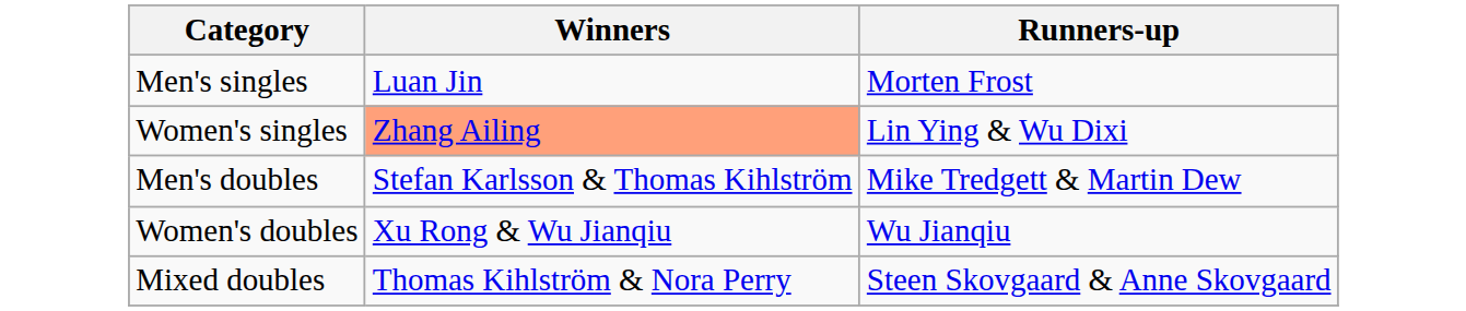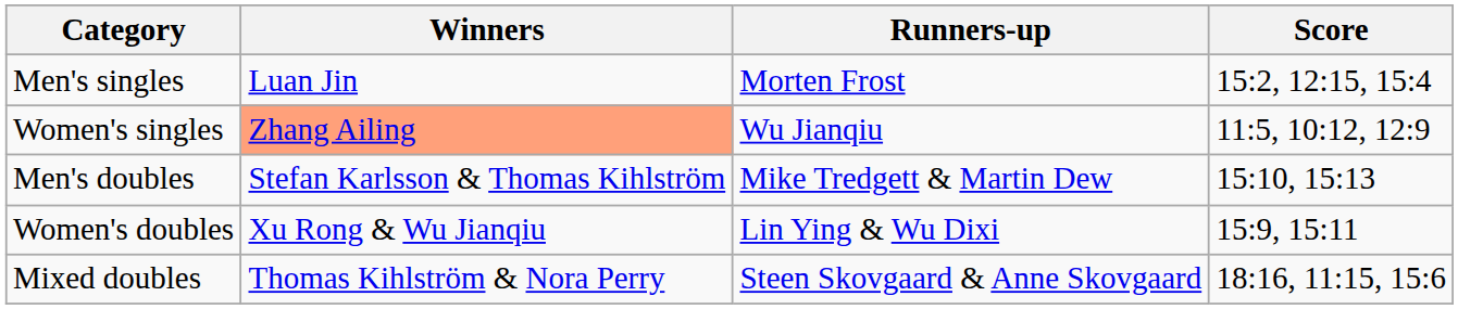 <table class=wikitable style="margin:auto;">
 <tr>
 <th>Category</th>
 <th>Winners</th>
 <th>Runners-up</th>
+<th>Score</th>
 </tr>
 <tr>
 <td>Men's singles</td>
 <td> <a href='#'>Luan Jin</a></td>
 <td> <a href='#'>Morten Frost</a></td>
+<td>15:2, 12:15, 15:4</td>
 </tr>
 <tr>
 <td>Women's singles</td>
 <td style="background: lightsalmon;"> <a href='#'>Zhang Ailing</a></td>
-<td> <a href='#'>Lin Ying</a> & <a href='#'>Wu Dixi</a></td>
+<td> <a href='#'>Wu Jianqiu</a></td>
+<td>11:5, 10:12, 12:9</td>
 </tr>
 <tr>
 <td>Men's doubles</td>
 <td> <a href='#'>Stefan Karlsson</a> & <a href='#'>Thomas Kihlström</a></td>
 <td> <a href='#'>Mike Tredgett</a> & <a href='#'>Martin Dew</a></td>
+<td>15:10, 15:13</td>
 </tr>
 <tr>
 <td>Women's doubles</td>
 <td> <a href='#'>Xu Rong</a> & <a href='#'>Wu Jianqiu</a></td>
-<td> <a href='#'>Wu Jianqiu</a></td>
+<td> <a href='#'>Lin Ying</a> & <a href='#'>Wu Dixi</a></td>
+<td>15:9, 15:11</td>
 </tr>
 <tr>
 <td>Mixed doubles</td>
 <td> <a href='#'>Thomas Kihlström</a> &  <a href='#'>Nora Perry</a></td>
 <td> <a href='#'>Steen Skovgaard</a> & <a href='#'>Anne Skovgaard</a></td>
+<td>18:16, 11:15, 15:6</td>
 </tr>
 </table>
